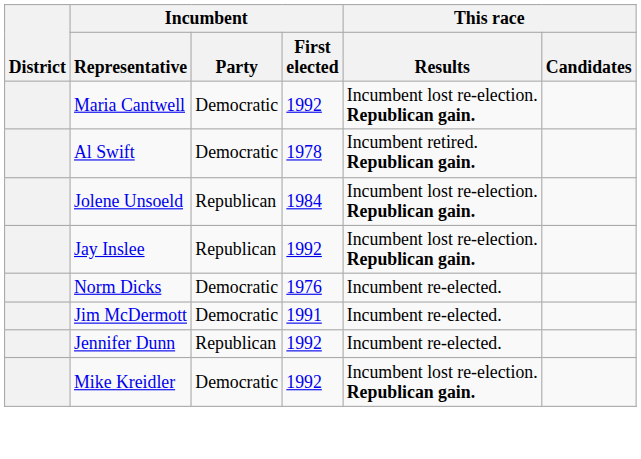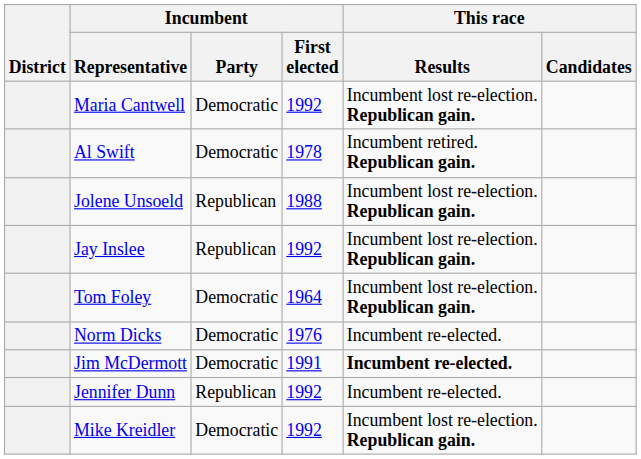 <table class=wikitable>
 <tr valign=bottom>
 <th rowspan=2>District</th>
 <th colspan=3>Incumbent</th>
 <th colspan=2>This race</th>
 </tr>
 <tr valign=bottom>
 <th>Representative</th>
 <th>Party</th>
 <th>First<br>elected</th>
 <th>Results</th>
 <th>Candidates</th>
 </tr>
 <tr>
 <th></th>
 <td><a href='#'>Maria Cantwell</a></td>
 <td>Democratic</td>
 <td><a href='#'>1992</a></td>
 <td>Incumbent lost re-election.<br><strong>Republican gain.</strong></td>
 <td nowrap></td>
 </tr>
 <tr>
 <th></th>
 <td><a href='#'>Al Swift</a></td>
 <td>Democratic</td>
 <td><a href='#'>1978</a></td>
 <td>Incumbent retired.<br><strong>Republican gain.</strong></td>
 <td nowrap></td>
 </tr>
 <tr>
 <th></th>
 <td><a href='#'>Jolene Unsoeld</a></td>
 <td>Republican</td>
-<td><a href='#'>1984</a></td>
+<td><a href='#'>1988</a></td>
 <td>Incumbent lost re-election.<br><strong>Republican gain.</strong></td>
 <td nowrap></td>
 </tr>
 <tr>
 <th></th>
 <td><a href='#'>Jay Inslee</a></td>
 <td>Republican</td>
 <td><a href='#'>1992</a></td>
+<td>Incumbent lost re-election.<br><strong>Republican gain.</strong></td>
+<td nowrap></td>
+</tr>
+<tr>
+<th></th>
+<td><a href='#'>Tom Foley</a></td>
+<td>Democratic</td>
+<td><a href='#'>1964</a></td>
 <td>Incumbent lost re-election.<br><strong>Republican gain.</strong></td>
 <td nowrap></td>
 </tr>
 <tr>
 <th></th>
 <td><a href='#'>Norm Dicks</a></td>
 <td>Democratic</td>
 <td><a href='#'>1976</a></td>
 <td>Incumbent re-elected.</td>
 <td nowrap></td>
 </tr>
 <tr>
 <th></th>
 <td><a href='#'>Jim McDermott</a></td>
 <td>Democratic</td>
 <td><a href='#'>1991</a></td>
-<td>Incumbent re-elected.</td>
+<td><strong>Incumbent re-elected.</strong></td>
 <td nowrap></td>
 </tr>
 <tr>
 <th></th>
 <td><a href='#'>Jennifer Dunn</a></td>
 <td>Republican</td>
 <td><a href='#'>1992</a></td>
 <td>Incumbent re-elected.</td>
 <td nowrap></td>
 </tr>
 <tr>
 <th></th>
 <td><a href='#'>Mike Kreidler</a></td>
 <td>Democratic</td>
 <td><a href='#'>1992</a></td>
 <td>Incumbent lost re-election.<br><strong>Republican gain.</strong></td>
 <td nowrap></td>
 </tr>
 </table>
